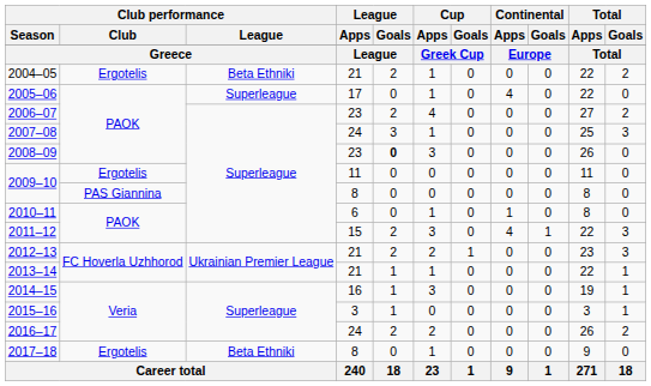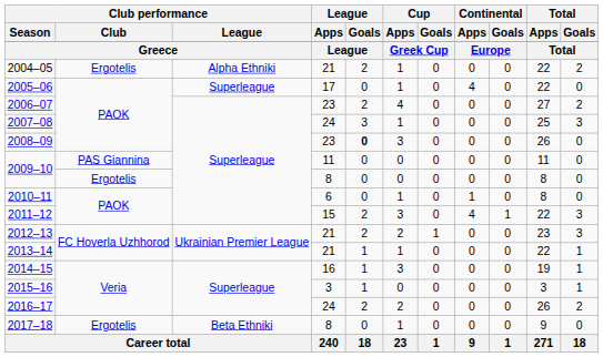 <table class="wikitable" style="text-align:center">
 <tr>
 <th colspan=3>Club performance</th>
 <th colspan=2>League</th>
 <th colspan=2>Cup</th>
 <th colspan=2>Continental</th>
 <th colspan=2>Total</th>
 </tr>
 <tr>
 <th>Season</th>
 <th>Club</th>
 <th>League</th>
 <th>Apps</th>
 <th>Goals</th>
 <th>Apps</th>
 <th>Goals</th>
 <th>Apps</th>
 <th>Goals</th>
 <th>Apps</th>
 <th>Goals</th>
 </tr>
 <tr>
 </tr>
 <tr>
 <th colspan=3>Greece</th>
 <th colspan=2>League</th>
 <th colspan=2><a href='#'>Greek Cup</a></th>
 <th colspan=2><a href='#'>Europe</a></th>
 <th colspan=2>Total</th>
 </tr>
 <tr>
 <td>2004–05</td>
 <td><a href='#'>Ergotelis</a></td>
-<td><a href='#'>Beta Ethniki</a></td>
+<td><a href='#'>Alpha Ethniki</a></td>
 <td>21</td>
 <td>2</td>
 <td>1</td>
 <td>0</td>
 <td>0</td>
 <td>0</td>
 <td>22</td>
 <td>2</td>
 </tr>
 <tr>
 <td><a href='#'>2005–06</a></td>
 <td rowspan=4><a href='#'>PAOK</a></td>
 <td rowspan=1><a href='#'>Superleague</a></td>
 <td>17</td>
 <td>0</td>
 <td>1</td>
 <td>0</td>
 <td>4</td>
 <td>0</td>
 <td>22</td>
 <td>0</td>
 </tr>
 <tr>
 <td><a href='#'>2006–07</a></td>
 <td rowspan=7><a href='#'>Superleague</a></td>
 <td>23</td>
 <td>2</td>
 <td>4</td>
 <td>0</td>
 <td>0</td>
 <td>0</td>
 <td>27</td>
 <td>2</td>
 </tr>
 <tr>
 <td><a href='#'>2007–08</a></td>
 <td>24</td>
 <td>3</td>
 <td>1</td>
 <td>0</td>
 <td>0</td>
 <td>0</td>
 <td>25</td>
 <td>3</td>
 </tr>
 <tr>
 <td><a href='#'>2008–09</a></td>
 <td>23</td>
 <td><strong>0</strong></td>
 <td>3</td>
 <td>0</td>
 <td>0</td>
 <td>0</td>
 <td>26</td>
 <td>0</td>
 </tr>
 <tr>
 <td rowspan=2><a href='#'>2009–10</a></td>
-<td><a href='#'>Ergotelis</a></td>
+<td><a href='#'>PAS Giannina</a></td>
 <td>11</td>
 <td>0</td>
 <td>0</td>
 <td>0</td>
 <td>0</td>
 <td>0</td>
 <td>11</td>
 <td>0</td>
 </tr>
 <tr>
-<td><a href='#'>PAS Giannina</a></td>
+<td><a href='#'>Ergotelis</a></td>
 <td>8</td>
 <td>0</td>
 <td>0</td>
 <td>0</td>
 <td>0</td>
 <td>0</td>
 <td>8</td>
 <td>0</td>
 </tr>
 <tr>
 <td><a href='#'>2010–11</a></td>
 <td rowspan=2><a href='#'>PAOK</a></td>
 <td>6</td>
 <td>0</td>
 <td>1</td>
 <td>0</td>
 <td>1</td>
 <td>0</td>
 <td>8</td>
 <td>0</td>
 </tr>
 <tr>
 <td><a href='#'>2011–12</a></td>
 <td>15</td>
 <td>2</td>
 <td>3</td>
 <td>0</td>
 <td>4</td>
 <td>1</td>
 <td>22</td>
 <td>3</td>
 </tr>
 <tr>
 <td><a href='#'>2012–13</a></td>
 <td rowspan=2><a href='#'>FC Hoverla Uzhhorod</a></td>
 <td rowspan=2><a href='#'>Ukrainian Premier League</a></td>
 <td>21</td>
 <td>2</td>
 <td>2</td>
 <td>1</td>
 <td>0</td>
 <td>0</td>
 <td>23</td>
 <td>3</td>
 </tr>
 <tr>
 <td><a href='#'>2013–14</a></td>
 <td>21</td>
 <td>1</td>
 <td>1</td>
 <td>0</td>
 <td>0</td>
 <td>0</td>
 <td>22</td>
 <td>1</td>
 </tr>
 <tr>
 <td><a href='#'>2014–15</a></td>
 <td rowspan=3><a href='#'>Veria</a></td>
 <td rowspan=3><a href='#'>Superleague</a></td>
 <td>16</td>
 <td>1</td>
 <td>3</td>
 <td>0</td>
 <td>0</td>
 <td>0</td>
 <td>19</td>
 <td>1</td>
 </tr>
 <tr>
 <td><a href='#'>2015–16</a></td>
 <td>3</td>
 <td>1</td>
 <td>0</td>
 <td>0</td>
 <td>0</td>
 <td>0</td>
 <td>3</td>
 <td>1</td>
 </tr>
 <tr>
 <td><a href='#'>2016–17</a></td>
 <td>24</td>
 <td>2</td>
 <td>2</td>
 <td>0</td>
 <td>0</td>
 <td>0</td>
 <td>26</td>
 <td>2</td>
 </tr>
 <tr>
 <td><a href='#'>2017–18</a></td>
 <td><a href='#'>Ergotelis</a></td>
 <td><a href='#'>Beta Ethniki</a></td>
 <td>8</td>
 <td>0</td>
 <td>1</td>
 <td>0</td>
 <td>0</td>
 <td>0</td>
 <td>9</td>
 <td>0</td>
 </tr>
 <tr>
 <th colspan=3>Career total</th>
 <th>240</th>
 <th>18</th>
 <th>23</th>
 <th>1</th>
 <th>9</th>
 <th>1</th>
 <th>271</th>
 <th>18</th>
 </tr>
 </table>
